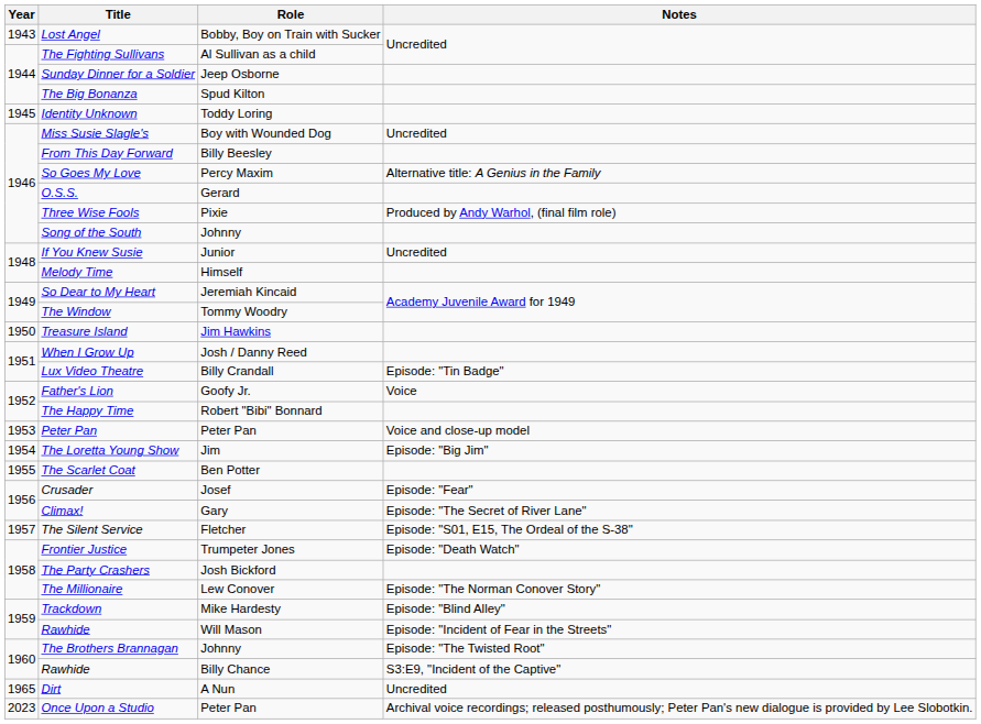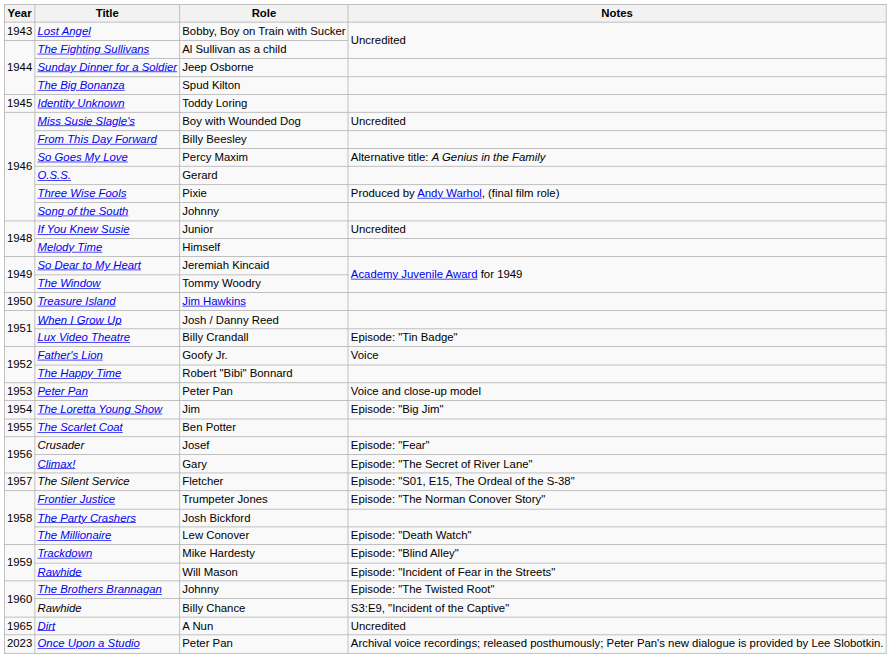 <table class="wikitable sortable">
 <tr>
 <th>Year</th>
 <th>Title</th>
 <th>Role</th>
 <th class="unsortable">Notes</th>
 </tr>
 <tr>
 <td>1943</td>
 <td><em><a href='#'>Lost Angel</a></em></td>
 <td>Bobby, Boy on Train with Sucker</td>
 <td rowspan="2">Uncredited</td>
 </tr>
 <tr>
 <td rowspan="3">1944</td>
 <td><em><a href='#'>The Fighting Sullivans</a></em></td>
 <td>Al Sullivan as a child</td>
 </tr>
 <tr>
 <td><em><a href='#'>Sunday Dinner for a Soldier</a></em></td>
 <td>Jeep Osborne</td>
 <td></td>
 </tr>
 <tr>
 <td><em><a href='#'>The Big Bonanza</a></em></td>
 <td>Spud Kilton</td>
 <td></td>
 </tr>
 <tr>
 <td>1945</td>
 <td><em><a href='#'>Identity Unknown</a></em></td>
 <td>Toddy Loring</td>
 <td></td>
 </tr>
 <tr>
 <td rowspan="6">1946</td>
 <td><em><a href='#'>Miss Susie Slagle's</a></em></td>
 <td>Boy with Wounded Dog</td>
 <td>Uncredited</td>
 </tr>
 <tr>
 <td><em><a href='#'>From This Day Forward</a></em></td>
 <td>Billy Beesley</td>
 <td></td>
 </tr>
 <tr>
 <td><em><a href='#'>So Goes My Love</a></em></td>
 <td>Percy Maxim</td>
 <td>Alternative title: <em>A Genius in the Family</em></td>
 </tr>
 <tr>
 <td><em><a href='#'>O.S.S.</a></em></td>
 <td>Gerard</td>
 <td></td>
 </tr>
 <tr>
 <td><em><a href='#'>Three Wise Fools</a></em></td>
 <td>Pixie</td>
 <td>Produced by <a href='#'>Andy Warhol</a>, (final film role)</td>
 </tr>
 <tr>
 <td><em><a href='#'>Song of the South</a></em></td>
 <td>Johnny</td>
 <td></td>
 </tr>
 <tr>
 <td rowspan="2">1948</td>
 <td><em><a href='#'>If You Knew Susie</a></em></td>
 <td>Junior</td>
 <td>Uncredited</td>
 </tr>
 <tr>
 <td><em><a href='#'>Melody Time</a></em></td>
 <td>Himself</td>
 <td></td>
 </tr>
 <tr>
 <td rowspan="2">1949</td>
 <td><em><a href='#'>So Dear to My Heart</a></em></td>
 <td>Jeremiah Kincaid</td>
 <td rowspan="2"><a href='#'>Academy Juvenile Award</a> for 1949</td>
 </tr>
 <tr>
 <td><em><a href='#'>The Window</a></em></td>
 <td>Tommy Woodry</td>
 </tr>
 <tr>
 <td>1950</td>
 <td><em><a href='#'>Treasure Island</a></em></td>
 <td><a href='#'>Jim Hawkins</a></td>
 <td></td>
 </tr>
 <tr>
 <td rowspan="2">1951</td>
 <td><em><a href='#'>When I Grow Up</a></em></td>
 <td>Josh / Danny Reed</td>
 <td></td>
 </tr>
 <tr>
 <td><em><a href='#'>Lux Video Theatre</a></em></td>
 <td>Billy Crandall</td>
 <td>Episode: "Tin Badge"</td>
 </tr>
 <tr>
 <td rowspan="2">1952</td>
 <td><em><a href='#'>Father's Lion</a></em></td>
 <td>Goofy Jr.</td>
 <td>Voice</td>
 </tr>
 <tr>
 <td><em><a href='#'>The Happy Time</a></em></td>
 <td>Robert "Bibi" Bonnard</td>
 <td></td>
 </tr>
 <tr>
 <td>1953</td>
 <td><em><a href='#'>Peter Pan</a></em></td>
 <td>Peter Pan</td>
 <td>Voice and close-up model</td>
 </tr>
 <tr>
 <td>1954</td>
 <td><em><a href='#'>The Loretta Young Show</a></em></td>
 <td>Jim</td>
 <td>Episode: "Big Jim"</td>
 </tr>
 <tr>
 <td>1955</td>
 <td><em><a href='#'>The Scarlet Coat</a></em></td>
 <td>Ben Potter</td>
 <td></td>
 </tr>
 <tr>
 <td rowspan="2">1956</td>
 <td><em>Crusader</em></td>
 <td>Josef</td>
 <td>Episode: "Fear"</td>
 </tr>
 <tr>
 <td><em><a href='#'>Climax!</a></em></td>
 <td>Gary</td>
 <td>Episode: "The Secret of River Lane"</td>
 </tr>
 <tr>
 <td>1957</td>
 <td><em>The Silent Service</em></td>
 <td>Fletcher</td>
 <td>Episode: "S01, E15, The Ordeal of the S-38"</td>
 </tr>
 <tr>
 <td rowspan="3">1958</td>
 <td><em><a href='#'>Frontier Justice</a></em></td>
 <td>Trumpeter Jones</td>
-<td>Episode: "Death Watch"</td>
+<td>Episode: "The Norman Conover Story"</td>
 </tr>
 <tr>
 <td><em><a href='#'>The Party Crashers</a></em></td>
 <td>Josh Bickford</td>
 <td></td>
 </tr>
 <tr>
 <td><em><a href='#'>The Millionaire</a></em></td>
 <td>Lew Conover</td>
-<td>Episode: "The Norman Conover Story"</td>
+<td>Episode: "Death Watch"</td>
 </tr>
 <tr>
 <td rowspan="2">1959</td>
 <td><em><a href='#'>Trackdown</a></em></td>
 <td>Mike Hardesty</td>
 <td>Episode: "Blind Alley"</td>
 </tr>
 <tr>
 <td><em><a href='#'>Rawhide</a></em></td>
 <td>Will Mason</td>
 <td>Episode: "Incident of Fear in the Streets"</td>
 </tr>
 <tr>
 <td rowspan="2">1960</td>
 <td><em><a href='#'>The Brothers Brannagan</a></em></td>
 <td>Johnny</td>
 <td>Episode: "The Twisted Root"</td>
 </tr>
 <tr>
 <td><em>Rawhide</em></td>
 <td>Billy Chance</td>
 <td>S3:E9, "Incident of the Captive"</td>
 </tr>
 <tr>
 <td>1965</td>
 <td><em><a href='#'>Dirt</a></em></td>
 <td>A Nun</td>
 <td>Uncredited</td>
 </tr>
 <tr>
 <td>2023</td>
 <td><em><a href='#'>Once Upon a Studio</a></em></td>
 <td>Peter Pan</td>
 <td>Archival voice recordings; released posthumously; Peter Pan's new dialogue is provided by Lee Slobotkin.</td>
 </tr>
 </table>
